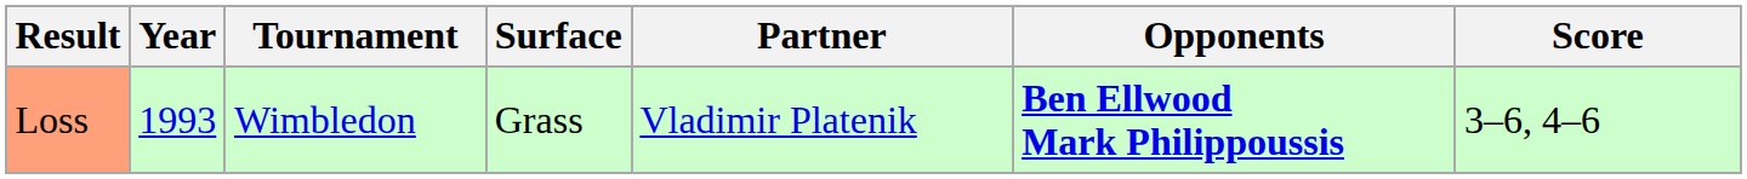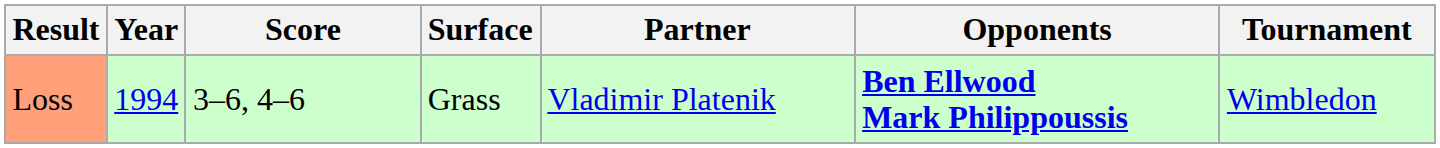 <table class="sortable wikitable">
 <tr>
 <th style="width:40px;">Result</th>
 <th style="width:30px;">Year</th>
-<th style="width:100px;">Tournament</th>
+<th style="width:110px;" class="unsortable">Score</th>
 <th style="width:50px;">Surface</th>
 <th style="width:150px;">Partner</th>
 <th style="width:175px;">Opponents</th>
-<th style="width:110px;" class="unsortable">Score</th>
+<th style="width:100px;">Tournament</th>
 </tr>
 <tr style="background:#ccffcc;">
 <td style="background:#ffa07a;">Loss</td>
-<td><a href='#'>1993</a></td>
-<td><a href='#'>Wimbledon</a></td>
+<td><a href='#'>1994</a></td>
+<td>3–6, 4–6</td>
 <td>Grass</td>
 <td> <a href='#'>Vladimir Platenik</a></td>
 <td><strong> <a href='#'>Ben Ellwood</a> <br>  <a href='#'>Mark Philippoussis</a></strong></td>
-<td>3–6, 4–6</td>
+<td><a href='#'>Wimbledon</a></td>
 </tr>
 </table>
